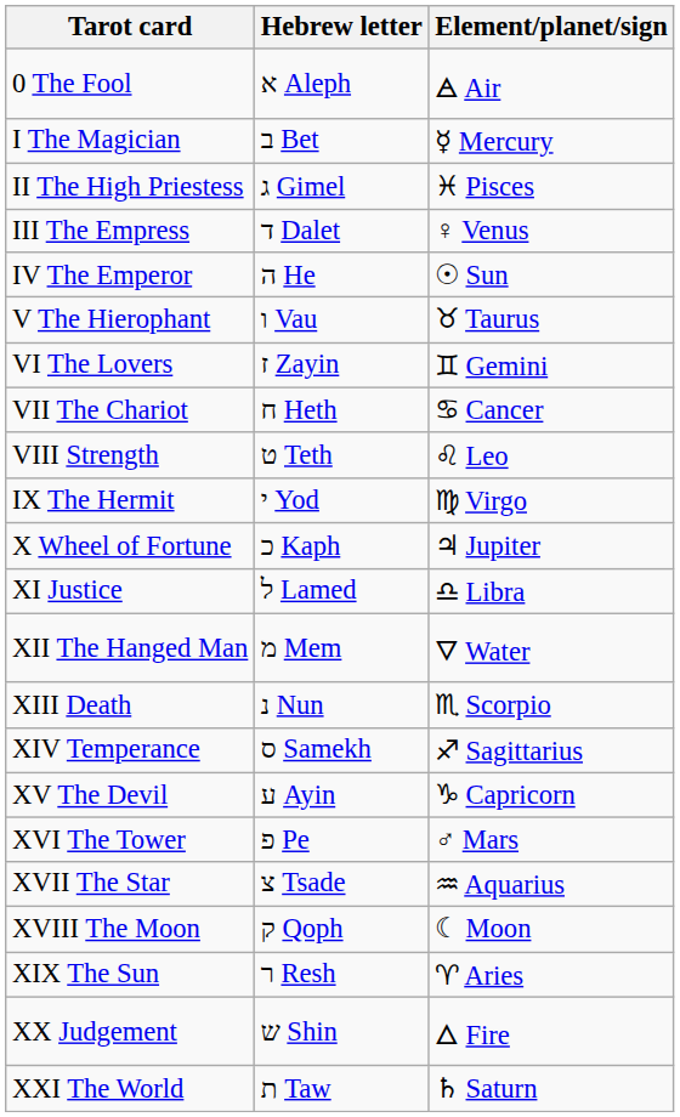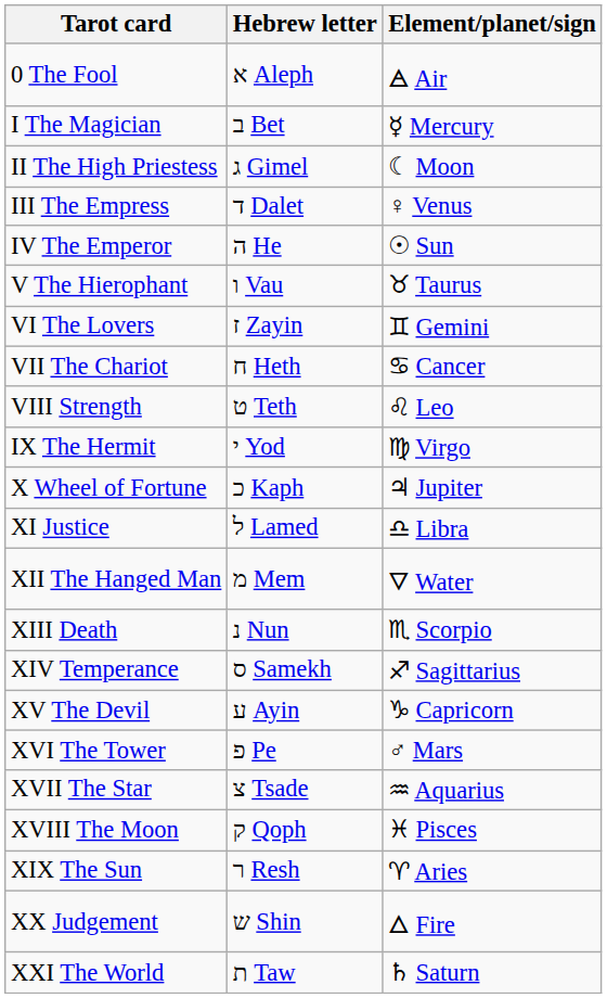 <table class="wikitable">
 <tr>
 <th>Tarot card</th>
 <th>Hebrew letter</th>
 <th>Element/planet/sign</th>
 </tr>
 <tr>
 <td>0 <a href='#'>The Fool</a></td>
 <td>א <a href='#'>Aleph</a></td>
 <td>🜁 <a href='#'>Air</a></td>
 </tr>
 <tr>
 <td>I <a href='#'>The Magician</a></td>
 <td>ב <a href='#'>Bet</a></td>
 <td>☿ <a href='#'>Mercury</a></td>
 </tr>
 <tr>
 <td>II <a href='#'>The High Priestess</a></td>
 <td>ג <a href='#'>Gimel</a></td>
-<td>♓︎ <a href='#'>Pisces</a></td>
+<td>☾ <a href='#'>Moon</a></td>
 </tr>
 <tr>
 <td>III <a href='#'>The Empress</a></td>
 <td>ד <a href='#'>Dalet</a></td>
 <td>♀ <a href='#'>Venus</a></td>
 </tr>
 <tr>
 <td>IV <a href='#'>The Emperor</a></td>
 <td>ה <a href='#'>He</a></td>
 <td>☉ <a href='#'>Sun</a></td>
 </tr>
 <tr>
 <td>V <a href='#'>The Hierophant</a></td>
 <td>ו <a href='#'>Vau</a></td>
 <td>♉︎ <a href='#'>Taurus</a></td>
 </tr>
 <tr>
 <td>VI <a href='#'>The Lovers</a></td>
 <td>ז <a href='#'>Zayin</a></td>
 <td>♊︎ <a href='#'>Gemini</a></td>
 </tr>
 <tr>
 <td>VII <a href='#'>The Chariot</a></td>
 <td>ח <a href='#'>Heth</a></td>
 <td>♋︎ <a href='#'>Cancer</a></td>
 </tr>
 <tr>
 <td>VIII <a href='#'>Strength</a></td>
 <td>ט <a href='#'>Teth</a></td>
 <td>♌︎ <a href='#'>Leo</a></td>
 </tr>
 <tr>
 <td>IX <a href='#'>The Hermit</a></td>
 <td>י <a href='#'>Yod</a></td>
 <td>♍︎ <a href='#'>Virgo</a></td>
 </tr>
 <tr>
 <td>X <a href='#'>Wheel of Fortune</a></td>
 <td>כ <a href='#'>Kaph</a></td>
 <td>♃ <a href='#'>Jupiter</a></td>
 </tr>
 <tr>
 <td>XI <a href='#'>Justice</a></td>
 <td>ל <a href='#'>Lamed</a></td>
 <td>♎︎ <a href='#'>Libra</a></td>
 </tr>
 <tr>
 <td>XII <a href='#'>The Hanged Man</a></td>
 <td>מ <a href='#'>Mem</a></td>
 <td>🜄 <a href='#'>Water</a></td>
 </tr>
 <tr>
 <td>XIII <a href='#'>Death</a></td>
 <td>נ <a href='#'>Nun</a></td>
 <td>♏︎ <a href='#'>Scorpio</a></td>
 </tr>
 <tr>
 <td>XIV <a href='#'>Temperance</a></td>
 <td>ס <a href='#'>Samekh</a></td>
 <td>♐︎ <a href='#'>Sagittarius</a></td>
 </tr>
 <tr>
 <td>XV <a href='#'>The Devil</a></td>
 <td>ע <a href='#'>Ayin</a></td>
 <td>♑︎ <a href='#'>Capricorn</a></td>
 </tr>
 <tr>
 <td>XVI <a href='#'>The Tower</a></td>
 <td>פ <a href='#'>Pe</a></td>
 <td>♂ <a href='#'>Mars</a></td>
 </tr>
 <tr>
 <td>XVII <a href='#'>The Star</a></td>
 <td>צ <a href='#'>Tsade</a></td>
 <td>♒︎ <a href='#'>Aquarius</a></td>
 </tr>
 <tr>
 <td>XVIII <a href='#'>The Moon</a></td>
 <td>ק <a href='#'>Qoph</a></td>
-<td>☾ <a href='#'>Moon</a></td>
+<td>♓︎ <a href='#'>Pisces</a></td>
 </tr>
 <tr>
 <td>XIX <a href='#'>The Sun</a></td>
 <td>ר <a href='#'>Resh</a></td>
 <td>♈︎ <a href='#'>Aries</a></td>
 </tr>
 <tr>
 <td>XX <a href='#'>Judgement</a></td>
 <td>ש <a href='#'>Shin</a></td>
 <td>🜂 <a href='#'>Fire</a></td>
 </tr>
 <tr>
 <td>XXI <a href='#'>The World</a></td>
 <td>ת <a href='#'>Taw</a></td>
 <td>♄ <a href='#'>Saturn</a></td>
 </tr>
 </table>
